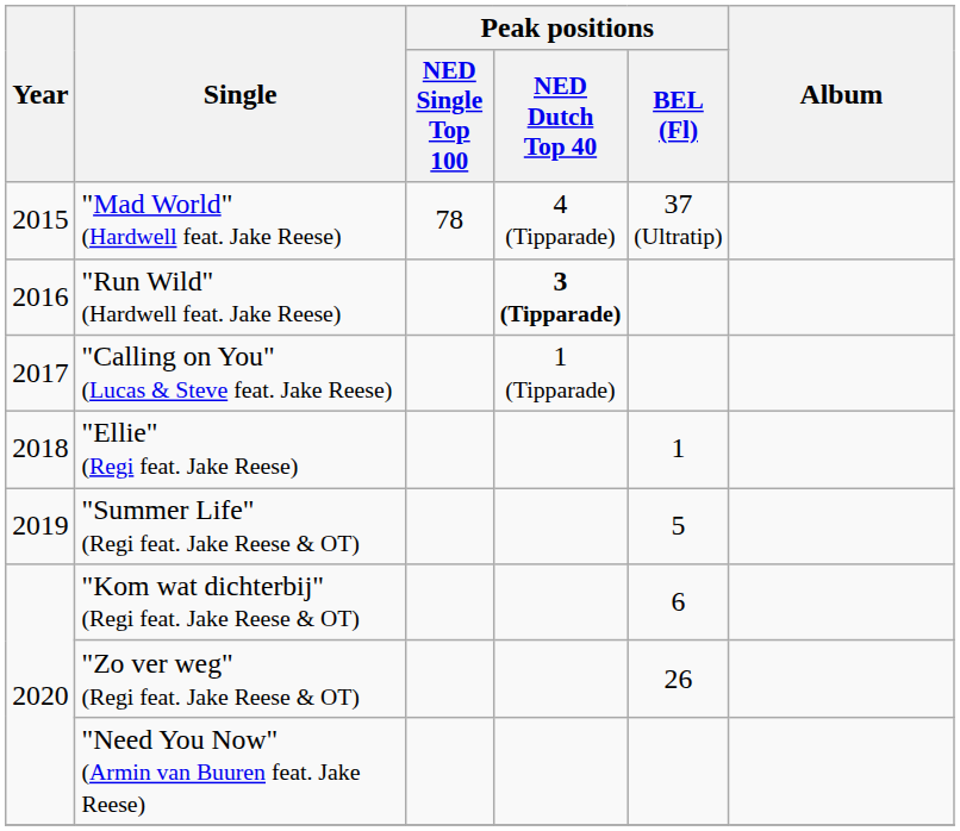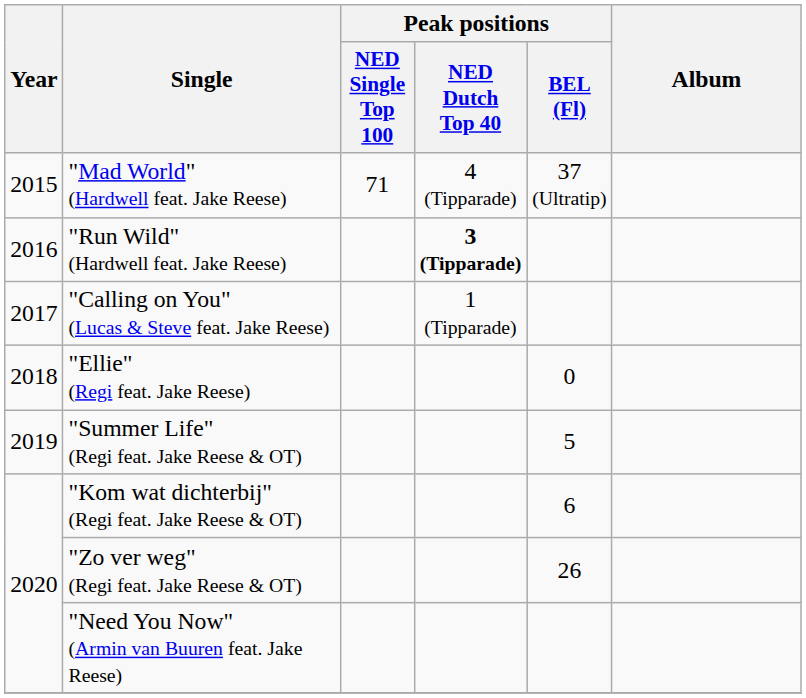 <table class="wikitable">
 <tr>
 <th align="center" rowspan="2" width="10">Year</th>
 <th align="center" rowspan="2" width="180">Single</th>
 <th align="center" colspan="3" width="20">Peak positions</th>
 <th align="center" rowspan="2" width="120">Album</th>
 </tr>
 <tr>
 <th scope="col" style="width:3em;font-size:90%;"><a href='#'>NED<br>Single<br>Top 100</a><br></th>
 <th scope="col" style="width:3em;font-size:90%;"><a href='#'>NED<br>Dutch<br>Top 40</a><br></th>
 <th scope="col" style="width:3em;font-size:90%;"><a href='#'>BEL<br>(Fl)</a><br></th>
 </tr>
 <tr>
 <td style="text-align:center;">2015</td>
 <td>"<a href='#'>Mad World</a>"<br><small>(<a href='#'>Hardwell</a> feat. Jake Reese)</small></td>
-<td style="text-align:center;">78</td>
+<td style="text-align:center;">71</td>
 <td style="text-align:center;">4<br><small>(Tipparade)</small></td>
 <td style="text-align:center;">37<br><small>(Ultratip)</small></td>
 <td style="text-align:center;"></td>
 </tr>
 <tr>
 <td style="text-align:center;">2016</td>
 <td>"Run Wild"<br><small>(Hardwell feat. Jake Reese)</small></td>
 <td style="text-align:center;"></td>
 <td style="text-align:center;"><strong>3<br><small>(Tipparade)</small></strong></td>
 <td style="text-align:center;"></td>
 <td style="text-align:center;"></td>
 </tr>
 <tr>
 <td style="text-align:center;">2017</td>
 <td>"Calling on You"<br><small>(<a href='#'>Lucas & Steve</a> feat. Jake Reese)</small></td>
 <td style="text-align:center;"></td>
 <td style="text-align:center;">1<br><small>(Tipparade)</small></td>
 <td style="text-align:center;"></td>
 <td style="text-align:center;"></td>
 </tr>
 <tr>
 <td style="text-align:center;">2018</td>
 <td>"Ellie"<br><small>(<a href='#'>Regi</a> feat. Jake Reese)</small></td>
 <td style="text-align:center;"></td>
 <td style="text-align:center;"></td>
-<td style="text-align:center;">1</td>
+<td style="text-align:center;">0</td>
 <td style="text-align:center;"></td>
 </tr>
 <tr>
 <td style="text-align:center;">2019</td>
 <td>"Summer Life"<br><small>(Regi feat. Jake Reese & OT)</small></td>
 <td style="text-align:center;"></td>
 <td style="text-align:center;"></td>
 <td style="text-align:center;">5</td>
 <td style="text-align:center;"></td>
 </tr>
 <tr>
 <td style="text-align:center;" rowspan=3>2020</td>
 <td>"Kom wat dichterbij"<br><small>(Regi feat. Jake Reese & OT)</small></td>
 <td style="text-align:center;"></td>
 <td style="text-align:center;"></td>
 <td style="text-align:center;">6</td>
 <td style="text-align:center;"></td>
 </tr>
 <tr>
 <td>"Zo ver weg"<br><small>(Regi feat. Jake Reese & OT)</small></td>
 <td style="text-align:center;"></td>
 <td style="text-align:center;"></td>
 <td style="text-align:center;">26</td>
 <td style="text-align:center;"></td>
 </tr>
 <tr>
 <td>"Need You Now"<br><small>(<a href='#'>Armin van Buuren</a> feat. Jake Reese)</small></td>
 <td style="text-align:center;"></td>
 <td style="text-align:center;"></td>
 <td style="text-align:center;"></td>
 <td style="text-align:center;"></td>
 </tr>
 <tr>
 </tr>
 </table>
